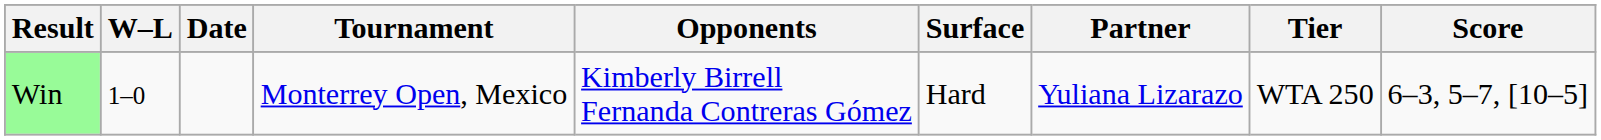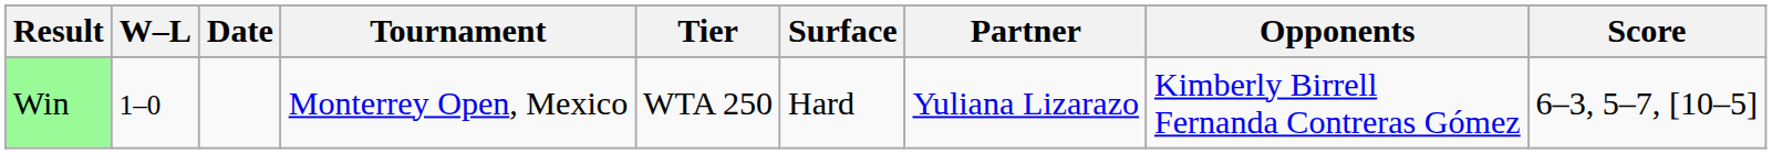 <table class="sortable wikitable">
 <tr>
 <th>Result</th>
 <th class="unsortable">W–L</th>
 <th>Date</th>
 <th>Tournament</th>
-<th>Opponents</th>
+<th>Tier</th>
 <th>Surface</th>
 <th>Partner</th>
-<th>Tier</th>
+<th>Opponents</th>
 <th class="unsortable">Score</th>
 </tr>
 <tr>
 <td style=background:#98FB98>Win</td>
 <td><small>1–0</small></td>
 <td><a href='#'></a></td>
 <td><a href='#'>Monterrey Open</a>, Mexico</td>
-<td> <a href='#'>Kimberly Birrell</a> <br>  <a href='#'>Fernanda Contreras Gómez</a></td>
+<td>WTA 250</td>
 <td>Hard</td>
 <td> <a href='#'>Yuliana Lizarazo</a></td>
-<td>WTA 250</td>
+<td> <a href='#'>Kimberly Birrell</a> <br>  <a href='#'>Fernanda Contreras Gómez</a></td>
 <td>6–3, 5–7, [10–5]</td>
 </tr>
 </table>
